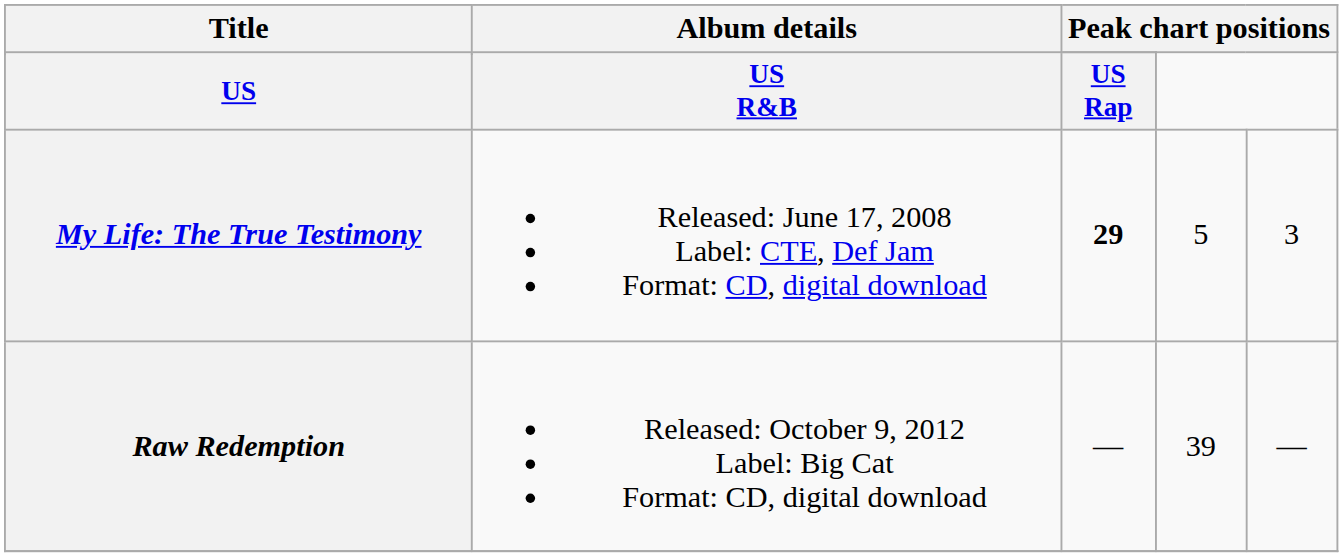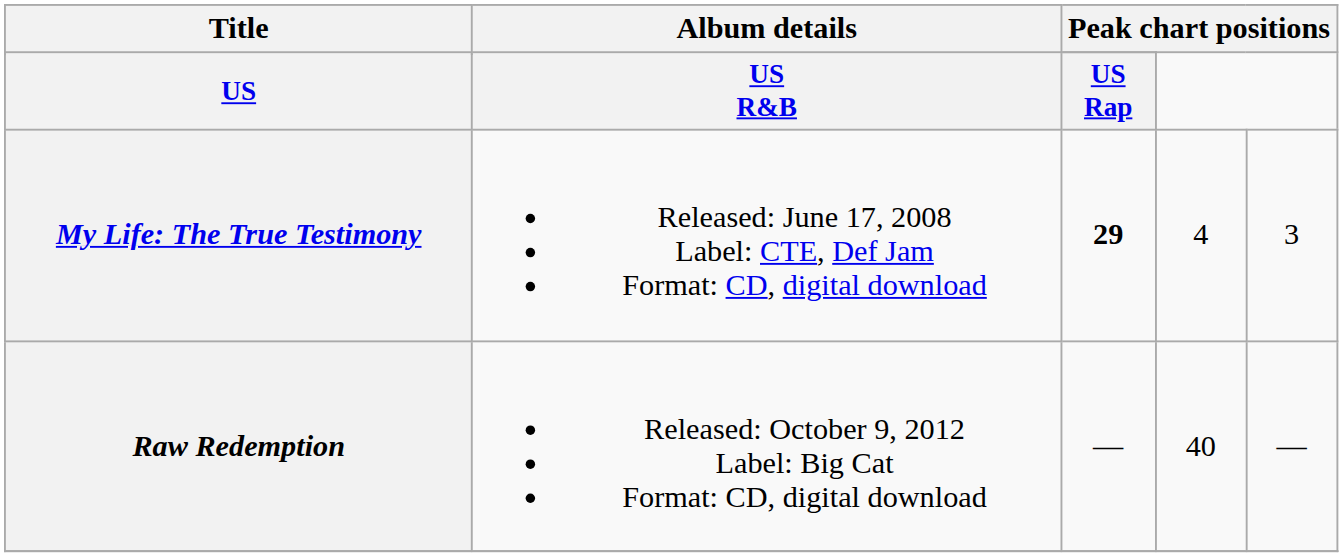 <table class="wikitable plainrowheaders" style="text-align:center;" border="1">
 <tr>
 <th scope="col" rowspan="2" style="width:15em;">Title</th>
 <th scope="col" rowspan="2" style="width:19em;">Album details</th>
 <th scope="col" colspan="3">Peak chart positions</th>
 </tr>
 <tr>
 </tr>
 <tr>
 <th scope="col" style="width:3em;font-size:90%;"><a href='#'>US</a></th>
 <th scope="col" style="width:3em;font-size:90%;"><a href='#'>US<br>R&B</a></th>
 <th scope="col" style="width:3em;font-size:90%;"><a href='#'>US<br>Rap</a></th>
 </tr>
 <tr>
 <th scope="row"><em><a href='#'>My Life: The True Testimony</a></em></th>
 <td><br><ul><li>Released: June 17, 2008</li><li>Label: <a href='#'>CTE</a>, <a href='#'>Def Jam</a></li><li>Format: <a href='#'>CD</a>, <a href='#'>digital download</a></li></ul></td>
 <td><strong>29</strong></td>
-<td>5</td>
+<td>4</td>
 <td>3</td>
 </tr>
 <tr>
 <th scope="row"><em>Raw Redemption</em></th>
 <td><br><ul><li>Released: October 9, 2012</li><li>Label: Big Cat</li><li>Format: CD, digital download</li></ul></td>
 <td>—</td>
-<td>39</td>
+<td>40</td>
 <td>—</td>
 </tr>
 <tr>
 </tr>
 </table>
